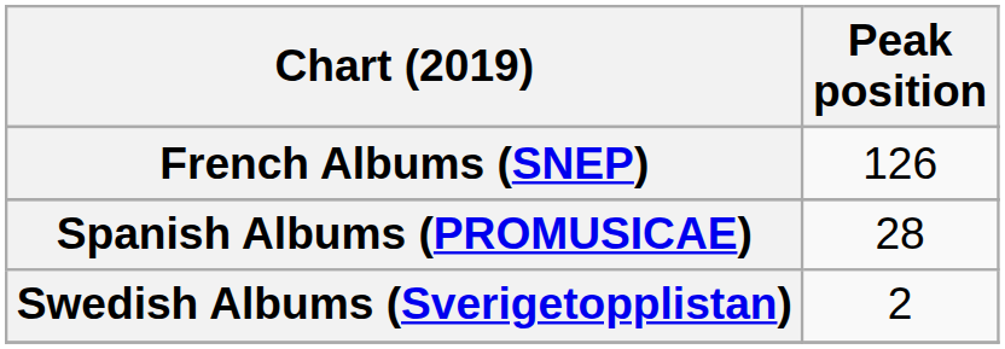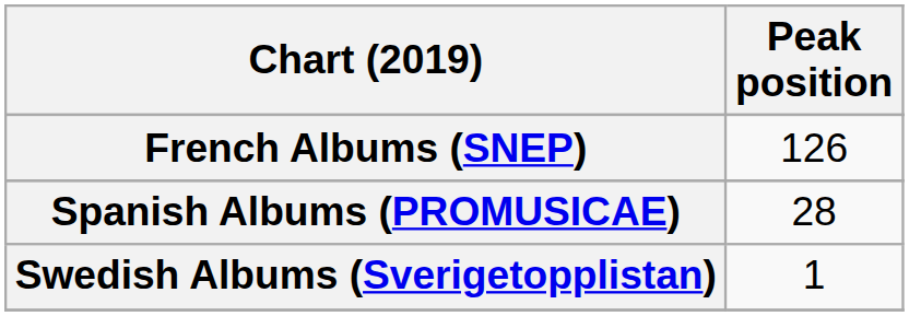 <table class="wikitable sortable plainrowheaders" style="text-align:center">
 <tr>
 <th scope="col">Chart (2019)</th>
 <th scope="col">Peak<br>position</th>
 </tr>
 <tr>
 </tr>
 <tr>
 </tr>
 <tr>
 </tr>
 <tr>
 </tr>
 <tr>
 </tr>
 <tr>
 <th scope="row">French Albums (<a href='#'>SNEP</a>)</th>
 <td>126</td>
 </tr>
 <tr>
 </tr>
 <tr>
 </tr>
 <tr>
 </tr>
 <tr>
 </tr>
 <tr>
 <th scope="row">Spanish Albums (<a href='#'>PROMUSICAE</a>)</th>
 <td>28</td>
 </tr>
 <tr>
 <th scope="row">Swedish Albums (<a href='#'>Sverigetopplistan</a>)</th>
-<td>2</td>
+<td>1</td>
 </tr>
 <tr>
 </tr>
 </table>
